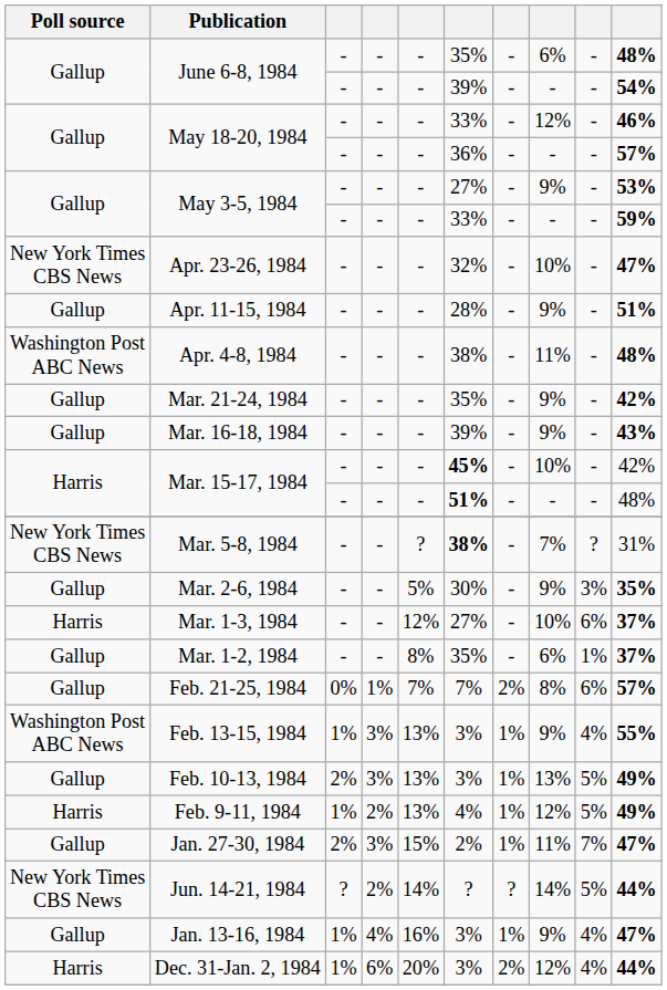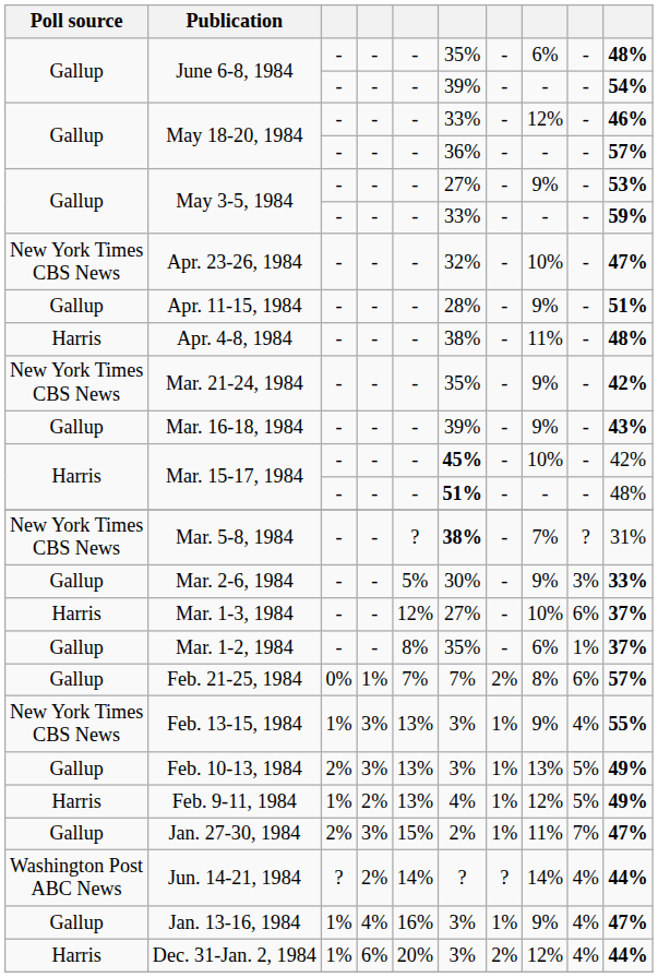 <table class="wikitable" style="font-size:90%; text-align:center">
 <tr>
 <th>Poll source</th>
 <th>Publication</th>
 <th></th>
 <th></th>
 <th></th>
 <th></th>
 <th></th>
 <th></th>
 <th></th>
 <th></th>
 </tr>
 <tr>
 <td rowspan=2>Gallup</td>
 <td rowspan=2>June 6-8, 1984</td>
 <td>-</td>
 <td>-</td>
 <td>-</td>
 <td>35%</td>
 <td>-</td>
 <td>6%</td>
 <td>-</td>
 <td><strong>48%</strong></td>
 </tr>
 <tr>
 <td>-</td>
 <td>-</td>
 <td>-</td>
 <td>39%</td>
 <td>-</td>
 <td>-</td>
 <td>-</td>
 <td><strong>54%</strong></td>
 </tr>
 <tr>
 <td rowspan=2>Gallup</td>
 <td rowspan=2>May 18-20, 1984</td>
 <td>-</td>
 <td>-</td>
 <td>-</td>
 <td>33%</td>
 <td>-</td>
 <td>12%</td>
 <td>-</td>
 <td><strong>46%</strong></td>
 </tr>
 <tr>
 <td>-</td>
 <td>-</td>
 <td>-</td>
 <td>36%</td>
 <td>-</td>
 <td>-</td>
 <td>-</td>
 <td><strong>57%</strong></td>
 </tr>
 <tr>
 <td rowspan=2>Gallup</td>
 <td rowspan=2>May 3-5, 1984</td>
 <td>-</td>
 <td>-</td>
 <td>-</td>
 <td>27%</td>
 <td>-</td>
 <td>9%</td>
 <td>-</td>
 <td><strong>53%</strong></td>
 </tr>
 <tr>
 <td>-</td>
 <td>-</td>
 <td>-</td>
 <td>33%</td>
 <td>-</td>
 <td>-</td>
 <td>-</td>
 <td><strong>59%</strong></td>
 </tr>
 <tr>
 <td>New York Times<br>CBS News</td>
 <td>Apr. 23-26, 1984</td>
 <td>-</td>
 <td>-</td>
 <td>-</td>
 <td>32%</td>
 <td>-</td>
 <td>10%</td>
 <td>-</td>
 <td><strong>47%</strong></td>
 </tr>
 <tr>
 <td>Gallup</td>
 <td>Apr. 11-15, 1984</td>
 <td>-</td>
 <td>-</td>
 <td>-</td>
 <td>28%</td>
 <td>-</td>
 <td>9%</td>
 <td>-</td>
 <td><strong>51%</strong></td>
 </tr>
 <tr>
-<td>Washington Post<br>ABC News</td>
+<td>Harris</td>
 <td>Apr. 4-8, 1984</td>
 <td>-</td>
 <td>-</td>
 <td>-</td>
 <td>38%</td>
 <td>-</td>
 <td>11%</td>
 <td>-</td>
 <td><strong>48%</strong></td>
 </tr>
 <tr>
-<td>Gallup</td>
+<td>New York Times<br>CBS News</td>
 <td>Mar. 21-24, 1984</td>
 <td>-</td>
 <td>-</td>
 <td>-</td>
 <td>35%</td>
 <td>-</td>
 <td>9%</td>
 <td>-</td>
 <td><strong>42%</strong></td>
 </tr>
 <tr>
 <td>Gallup</td>
 <td>Mar. 16-18, 1984</td>
 <td>-</td>
 <td>-</td>
 <td>-</td>
 <td>39%</td>
 <td>-</td>
 <td>9%</td>
 <td>-</td>
 <td><strong>43%</strong></td>
 </tr>
 <tr>
 <td rowspan=2>Harris</td>
 <td rowspan=2>Mar. 15-17, 1984</td>
 <td>-</td>
 <td>-</td>
 <td>-</td>
 <td><strong>45%</strong></td>
 <td>-</td>
 <td>10%</td>
 <td>-</td>
 <td>42%</td>
 </tr>
 <tr>
 <td>-</td>
 <td>-</td>
 <td>-</td>
 <td><strong>51%</strong></td>
 <td>-</td>
 <td>-</td>
 <td>-</td>
 <td>48%</td>
 </tr>
 <tr>
 </tr>
 <tr>
 <td>New York Times<br>CBS News</td>
 <td>Mar. 5-8, 1984</td>
 <td>-</td>
 <td>-</td>
 <td>?</td>
 <td><strong>38%</strong></td>
 <td>-</td>
 <td>7%</td>
 <td>?</td>
 <td>31%</td>
 </tr>
 <tr>
 <td>Gallup</td>
 <td>Mar. 2-6, 1984</td>
 <td>-</td>
 <td>-</td>
 <td>5%</td>
 <td>30%</td>
 <td>-</td>
 <td>9%</td>
 <td>3%</td>
-<td><strong>35%</strong></td>
+<td><strong>33%</strong></td>
 </tr>
 <tr>
 <td>Harris</td>
 <td>Mar. 1-3, 1984</td>
 <td>-</td>
 <td>-</td>
 <td>12%</td>
 <td>27%</td>
 <td>-</td>
 <td>10%</td>
 <td>6%</td>
 <td><strong>37%</strong></td>
 </tr>
 <tr>
 <td>Gallup</td>
 <td>Mar. 1-2, 1984</td>
 <td>-</td>
 <td>-</td>
 <td>8%</td>
 <td>35%</td>
 <td>-</td>
 <td>6%</td>
 <td>1%</td>
 <td><strong>37%</strong></td>
 </tr>
 <tr>
 <td>Gallup</td>
 <td>Feb. 21-25, 1984</td>
 <td>0%</td>
 <td>1%</td>
 <td>7%</td>
 <td>7%</td>
 <td>2%</td>
 <td>8%</td>
 <td>6%</td>
 <td><strong>57%</strong></td>
 </tr>
 <tr>
-<td>Washington Post<br>ABC News</td>
+<td>New York Times<br>CBS News</td>
 <td>Feb. 13-15, 1984</td>
 <td>1%</td>
 <td>3%</td>
 <td>13%</td>
 <td>3%</td>
 <td>1%</td>
 <td>9%</td>
 <td>4%</td>
 <td><strong>55%</strong></td>
 </tr>
 <tr>
 <td>Gallup</td>
 <td>Feb. 10-13, 1984</td>
 <td>2%</td>
 <td>3%</td>
 <td>13%</td>
 <td>3%</td>
 <td>1%</td>
 <td>13%</td>
 <td>5%</td>
 <td><strong>49%</strong></td>
 </tr>
 <tr>
 <td>Harris</td>
 <td>Feb. 9-11, 1984</td>
 <td>1%</td>
 <td>2%</td>
 <td>13%</td>
 <td>4%</td>
 <td>1%</td>
 <td>12%</td>
 <td>5%</td>
 <td><strong>49%</strong></td>
 </tr>
 <tr>
 <td>Gallup</td>
 <td>Jan. 27-30, 1984</td>
 <td>2%</td>
 <td>3%</td>
 <td>15%</td>
 <td>2%</td>
 <td>1%</td>
 <td>11%</td>
 <td>7%</td>
 <td><strong>47%</strong></td>
 </tr>
 <tr>
-<td>New York Times<br>CBS News</td>
+<td>Washington Post<br>ABC News</td>
 <td>Jun. 14-21, 1984</td>
 <td>?</td>
 <td>2%</td>
 <td>14%</td>
 <td>?</td>
 <td>?</td>
 <td>14%</td>
-<td>5%</td>
+<td>4%</td>
 <td><strong>44%</strong></td>
 </tr>
 <tr>
 <td>Gallup</td>
 <td>Jan. 13-16, 1984</td>
 <td>1%</td>
 <td>4%</td>
 <td>16%</td>
 <td>3%</td>
 <td>1%</td>
 <td>9%</td>
 <td>4%</td>
 <td><strong>47%</strong></td>
 </tr>
 <tr>
 <td>Harris</td>
 <td>Dec. 31-Jan. 2, 1984</td>
 <td>1%</td>
 <td>6%</td>
 <td>20%</td>
 <td>3%</td>
 <td>2%</td>
 <td>12%</td>
 <td>4%</td>
 <td><strong>44%</strong></td>
 </tr>
 <tr>
 </tr>
 </table>
